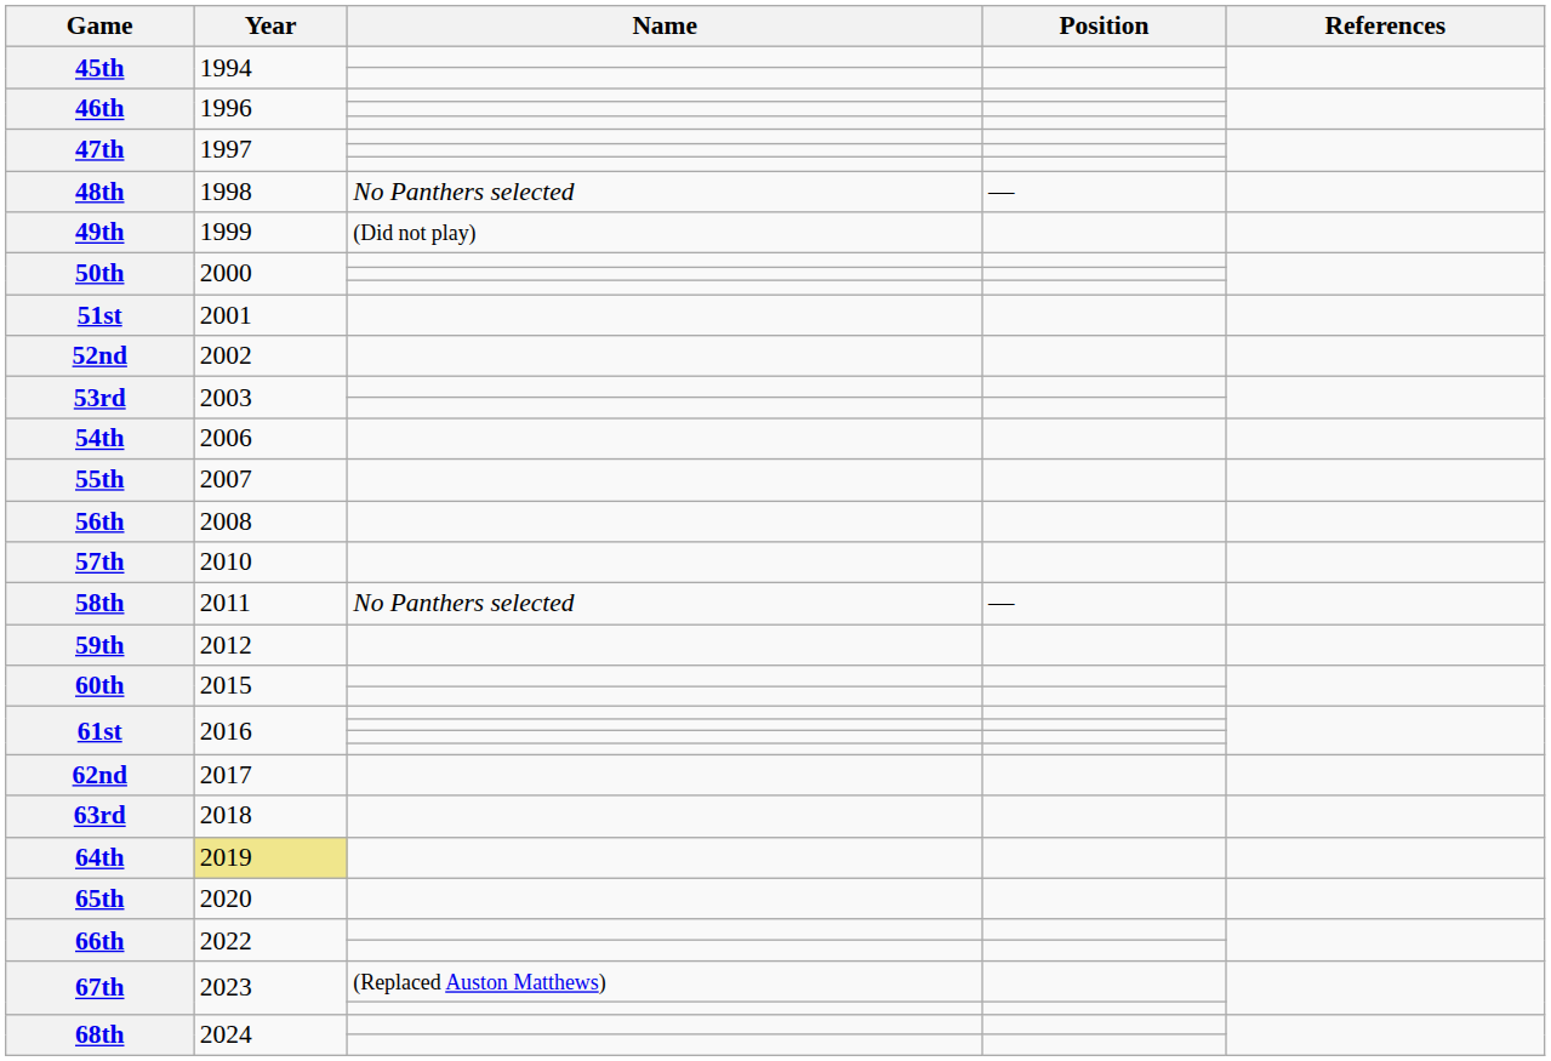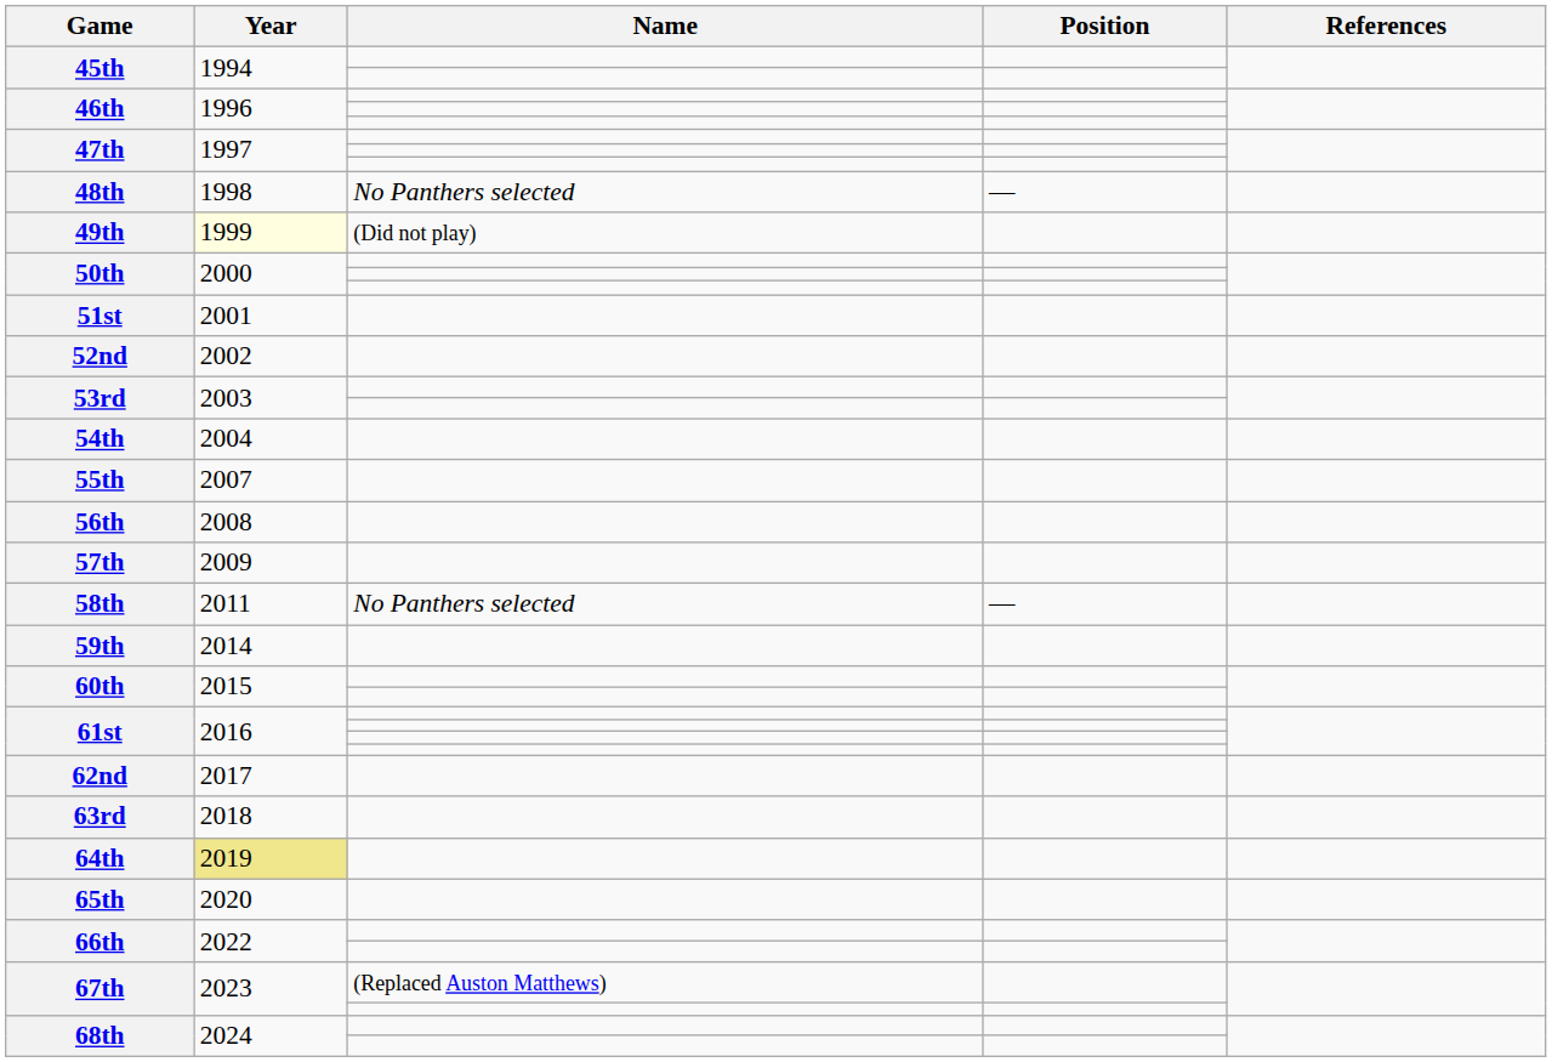 <table class="wikitable sortable" width="75%">
 <tr>
 <th scope="col">Game</th>
 <th scope="col">Year</th>
 <th scope="col">Name</th>
 <th scope="col">Position</th>
 <th scope="col" class="unsortable">References</th>
 </tr>
 <tr>
 <th scope="row" rowspan="2"><a href='#'>45th</a></th>
 <td rowspan="2">1994</td>
 <td></td>
 <td></td>
 <td rowspan="2"></td>
 </tr>
 <tr>
 <td></td>
 <td></td>
 </tr>
 <tr>
 <th scope="row" rowspan="3"><a href='#'>46th</a></th>
 <td rowspan="3">1996</td>
 <td></td>
 <td></td>
 <td rowspan="3"></td>
 </tr>
 <tr>
 <td></td>
 <td></td>
 </tr>
 <tr>
 <td></td>
 <td></td>
 </tr>
 <tr>
 <th scope="row" rowspan="3"><a href='#'>47th</a></th>
 <td rowspan="3">1997</td>
 <td></td>
 <td></td>
 <td rowspan="3"></td>
 </tr>
 <tr>
 <td></td>
 <td></td>
 </tr>
 <tr>
 <td></td>
 <td></td>
 </tr>
 <tr>
 <th scope="row"><a href='#'>48th</a></th>
 <td>1998</td>
 <td><em>No Panthers selected</em></td>
 <td>—</td>
 <td></td>
 </tr>
 <tr>
 <th scope="row"><a href='#'>49th</a></th>
-<td>1999</td>
+<td style="background: lightyellow;">1999</td>
 <td> <small>(Did not play)</small></td>
 <td></td>
 <td></td>
 </tr>
 <tr>
 <th scope="row" rowspan="3"><a href='#'>50th</a></th>
 <td rowspan="3">2000</td>
 <td></td>
 <td></td>
 <td rowspan="3"></td>
 </tr>
 <tr>
 <td></td>
 <td></td>
 </tr>
 <tr>
 <td></td>
 <td></td>
 </tr>
 <tr>
 <th scope="row"><a href='#'>51st</a></th>
 <td>2001</td>
 <td></td>
 <td></td>
 <td></td>
 </tr>
 <tr>
 <th scope="row"><a href='#'>52nd</a></th>
 <td>2002</td>
 <td></td>
 <td></td>
 <td></td>
 </tr>
 <tr>
 <th scope="row" rowspan="2"><a href='#'>53rd</a></th>
 <td rowspan="2">2003</td>
 <td></td>
 <td></td>
 <td rowspan="2"></td>
 </tr>
 <tr>
 <td></td>
 <td></td>
 </tr>
 <tr>
 <th scope="row"><a href='#'>54th</a></th>
-<td>2006</td>
+<td>2004</td>
 <td></td>
 <td></td>
 <td></td>
 </tr>
 <tr>
 <th scope="row"><a href='#'>55th</a></th>
 <td>2007</td>
 <td></td>
 <td></td>
 <td></td>
 </tr>
 <tr>
 <th scope="row"><a href='#'>56th</a></th>
 <td>2008</td>
 <td></td>
 <td></td>
 <td></td>
 </tr>
 <tr>
 <th scope="row"><a href='#'>57th</a></th>
-<td>2010</td>
+<td>2009</td>
 <td></td>
 <td></td>
 <td></td>
 </tr>
 <tr>
 <th scope="row"><a href='#'>58th</a></th>
 <td>2011</td>
 <td><em>No Panthers selected</em></td>
 <td>—</td>
 <td></td>
 </tr>
 <tr>
 <th scope="row"><a href='#'>59th</a></th>
-<td>2012</td>
+<td>2014</td>
 <td></td>
 <td></td>
 <td></td>
 </tr>
 <tr>
 <th scope="row" rowspan="2"><a href='#'>60th</a></th>
 <td rowspan="2">2015</td>
 <td></td>
 <td></td>
 <td rowspan="2"></td>
 </tr>
 <tr>
 <td></td>
 <td></td>
 </tr>
 <tr>
 <th scope="row" rowspan="4"><a href='#'>61st</a></th>
 <td rowspan="4">2016</td>
 <td></td>
 <td></td>
 <td rowspan="4"></td>
 </tr>
 <tr>
 <td></td>
 <td></td>
 </tr>
 <tr>
 <td></td>
 <td></td>
 </tr>
 <tr>
 <td></td>
 <td></td>
 </tr>
 <tr>
 <th scope="row"><a href='#'>62nd</a></th>
 <td>2017</td>
 <td></td>
 <td></td>
 <td></td>
 </tr>
 <tr>
 <th scope="row"><a href='#'>63rd</a></th>
 <td>2018</td>
 <td></td>
 <td></td>
 <td></td>
 </tr>
 <tr>
 <th scope="row"><a href='#'>64th</a></th>
 <td style="background: khaki;">2019</td>
 <td></td>
 <td></td>
 <td></td>
 </tr>
 <tr>
 <th scope="row"><a href='#'>65th</a></th>
 <td>2020</td>
 <td></td>
 <td></td>
 <td></td>
 </tr>
 <tr>
 <th scope="row" rowspan="2"><a href='#'>66th</a></th>
 <td rowspan="2">2022</td>
 <td></td>
 <td></td>
 <td rowspan="2"></td>
 </tr>
 <tr>
 <td></td>
 <td></td>
 </tr>
 <tr>
 <th scope="row" rowspan="2"><a href='#'>67th</a></th>
 <td rowspan="2">2023</td>
 <td> <small>(Replaced <a href='#'>Auston Matthews</a>)</small></td>
 <td></td>
 <td rowspan="2"></td>
 </tr>
 <tr>
 <td></td>
 <td></td>
 </tr>
 <tr>
 <th scope="row" rowspan="2"><a href='#'>68th</a></th>
 <td rowspan="2">2024</td>
 <td></td>
 <td></td>
 <td rowspan="2"></td>
 </tr>
 <tr>
 <td></td>
 <td></td>
 </tr>
 </table>
